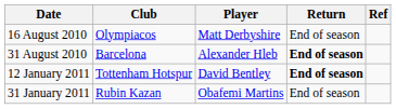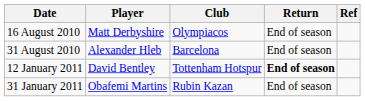 <table class="wikitable" style="text-align: left">
 <tr>
 <th>Date</th>
+<th>Player</th>
 <th>Club</th>
-<th>Player</th>
 <th>Return</th>
 <th>Ref</th>
 </tr>
 <tr>
 <td>16 August 2010</td>
+<td><a href='#'>Matt Derbyshire</a></td>
 <td><a href='#'>Olympiacos</a></td>
-<td><a href='#'>Matt Derbyshire</a></td>
 <td>End of season</td>
 <td style=text-align:center></td>
 </tr>
 <tr>
 <td>31 August 2010</td>
+<td><a href='#'>Alexander Hleb</a></td>
 <td><a href='#'>Barcelona</a></td>
-<td><a href='#'>Alexander Hleb</a></td>
-<td><strong>End of season</strong></td>
+<td>End of season</td>
 <td style=text-align:center></td>
 </tr>
 <tr>
 <td>12 January 2011</td>
+<td><a href='#'>David Bentley</a></td>
 <td><a href='#'>Tottenham Hotspur</a></td>
-<td><a href='#'>David Bentley</a></td>
 <td><strong>End of season</strong></td>
 <td style=text-align:center></td>
 </tr>
 <tr>
 <td>31 January 2011</td>
+<td><a href='#'>Obafemi Martins</a></td>
 <td><a href='#'>Rubin Kazan</a></td>
-<td><a href='#'>Obafemi Martins</a></td>
 <td>End of season</td>
 <td style=text-align:center></td>
 </tr>
 </table>
